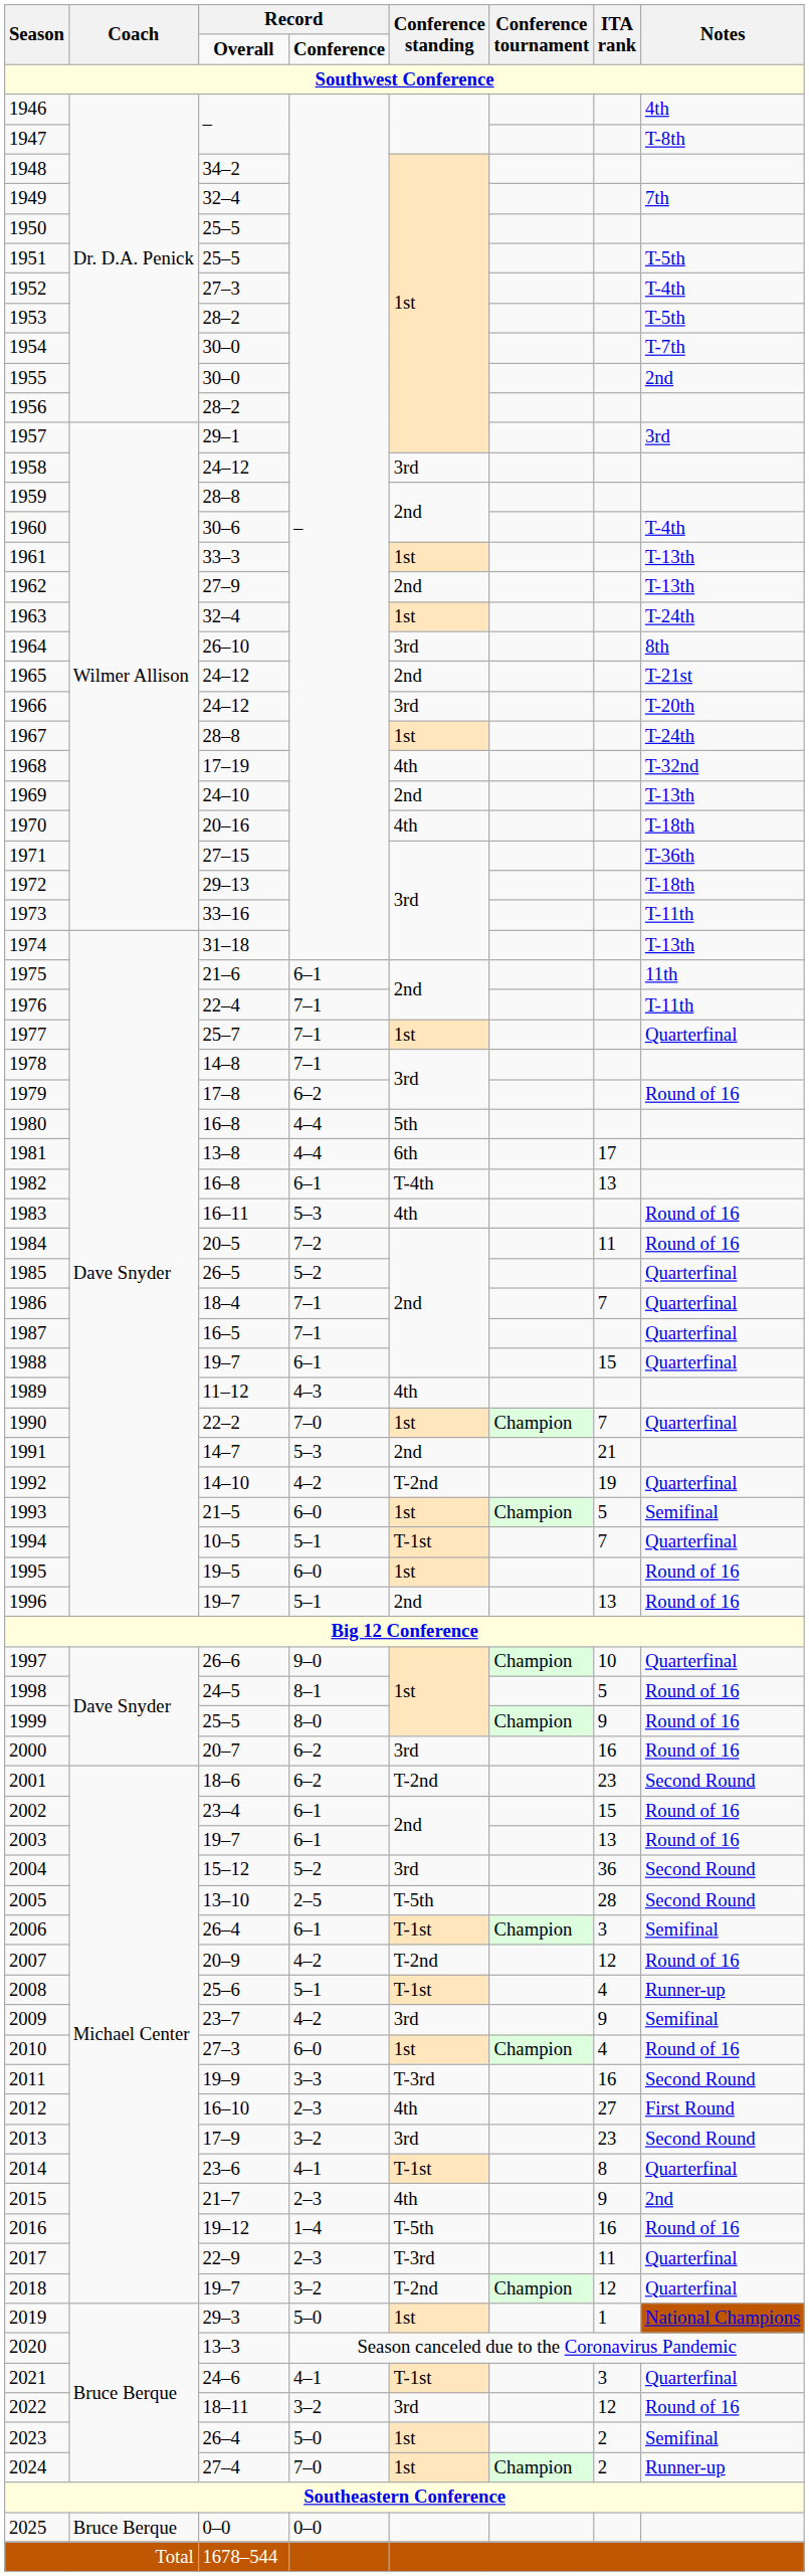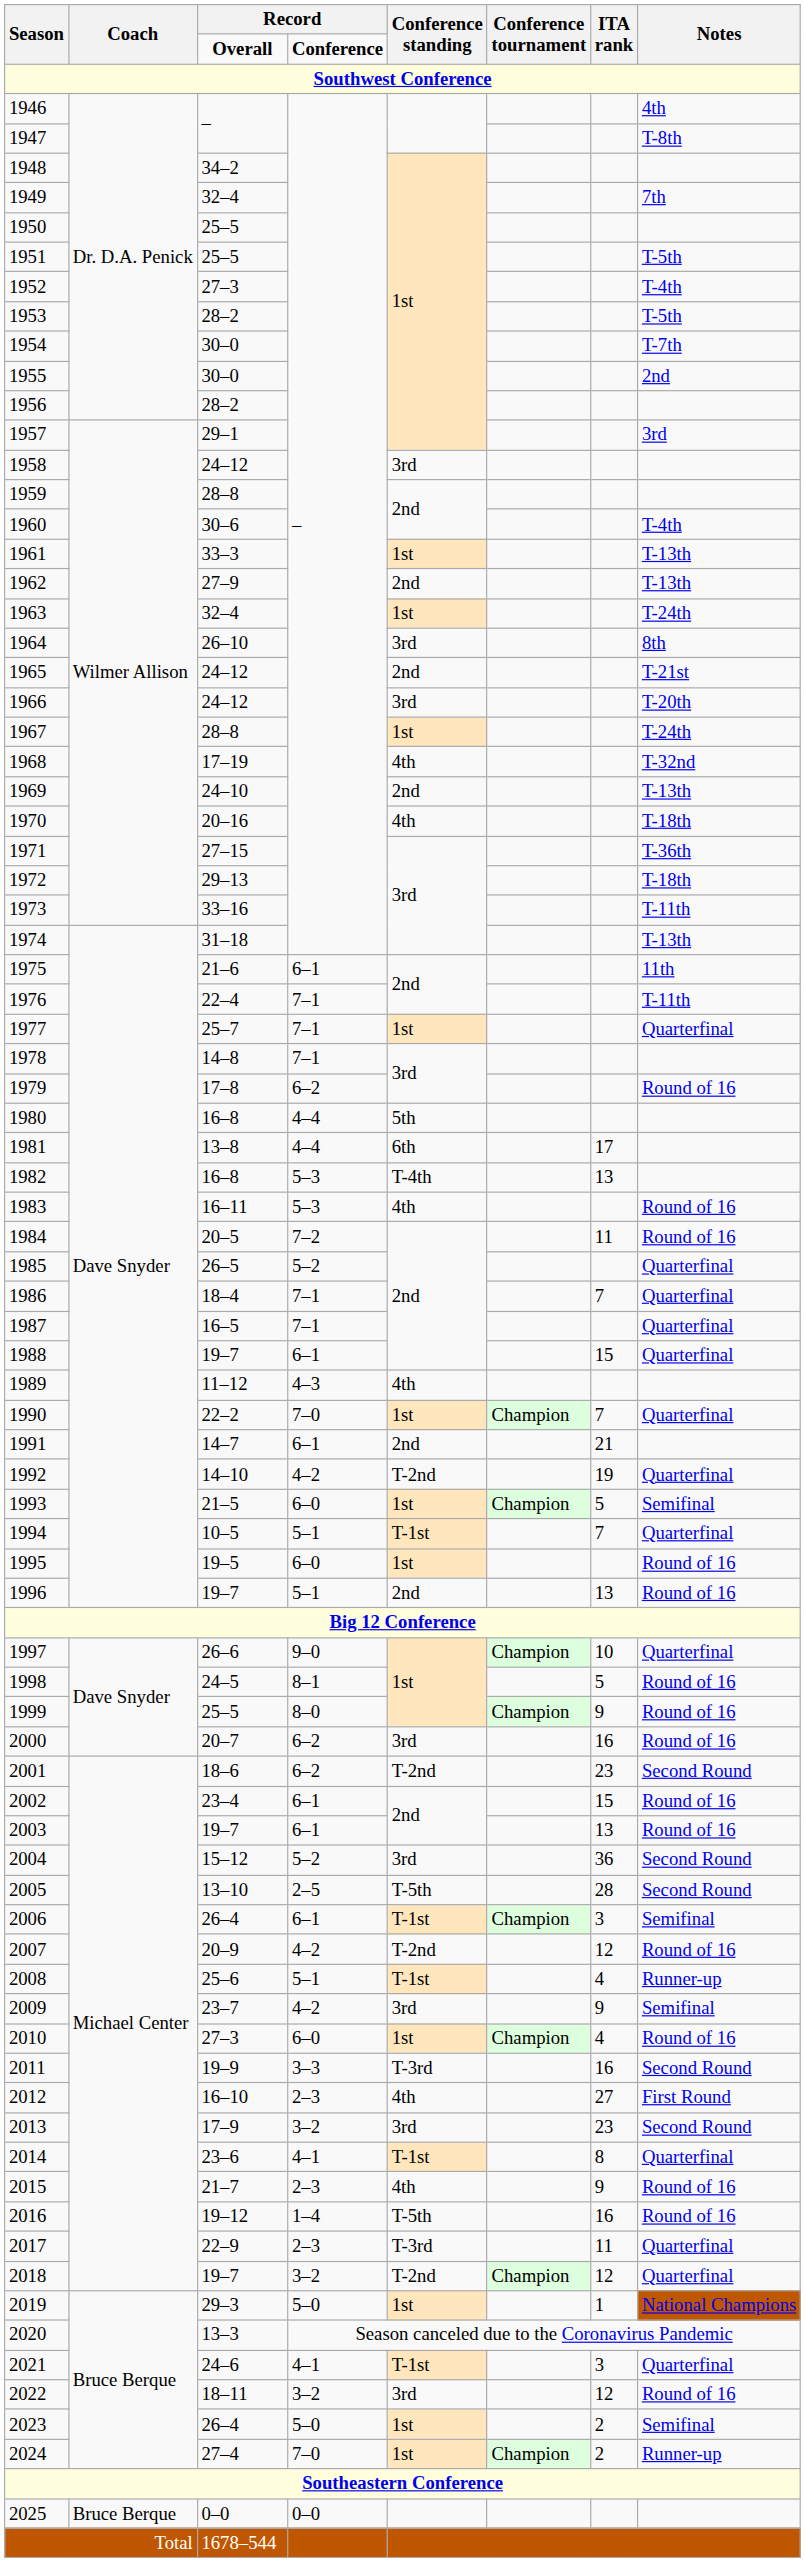 <table class="wikitable">
 <tr>
 <th rowspan="2">Season</th>
 <th rowspan="2">Coach</th>
 <th colspan="2">Record</th>
 <th rowspan="2">Conference<br> standing</th>
 <th rowspan="2">Conference<br> tournament</th>
 <th rowspan="2">ITA<br> rank</th>
 <th rowspan="2">Notes</th>
 </tr>
 <tr>
 <td width="70px" align="center"><strong>Overall</strong></td>
 <td width="40px" align="center"><strong>Conference</strong></td>
 </tr>
 <tr style="background: #ffffdd;">
 <td colspan="8" style="text-align:center;"><strong><a href='#'>Southwest Conference</a></strong></td>
 </tr>
 <tr>
 <td>1946</td>
 <td rowspan="11">Dr. D.A. Penick</td>
 <td rowspan="2">–</td>
 <td rowspan="29">–</td>
 <td rowspan="2"></td>
 <td></td>
 <td></td>
 <td><a href='#'>4th</a></td>
 </tr>
 <tr>
 <td>1947</td>
 <td></td>
 <td></td>
 <td><a href='#'>T-8th</a></td>
 </tr>
 <tr>
 <td>1948</td>
 <td>34–2</td>
 <td rowspan="10" bgcolor="#FFE6BD">1st</td>
 <td></td>
 <td></td>
 <td></td>
 </tr>
 <tr>
 <td>1949</td>
 <td>32–4</td>
 <td></td>
 <td></td>
 <td><a href='#'>7th</a></td>
 </tr>
 <tr>
 <td>1950</td>
 <td>25–5</td>
 <td></td>
 <td></td>
 <td></td>
 </tr>
 <tr>
 <td>1951</td>
 <td>25–5</td>
 <td></td>
 <td></td>
 <td><a href='#'>T-5th</a></td>
 </tr>
 <tr>
 <td>1952</td>
 <td>27–3</td>
 <td></td>
 <td></td>
 <td><a href='#'>T-4th</a></td>
 </tr>
 <tr>
 <td>1953</td>
 <td>28–2</td>
 <td></td>
 <td></td>
 <td><a href='#'>T-5th</a></td>
 </tr>
 <tr>
 <td>1954</td>
 <td>30–0</td>
 <td></td>
 <td></td>
 <td><a href='#'>T-7th</a></td>
 </tr>
 <tr>
 <td>1955</td>
 <td>30–0</td>
 <td></td>
 <td></td>
 <td><a href='#'>2nd</a></td>
 </tr>
 <tr>
 <td>1956</td>
 <td>28–2</td>
 <td></td>
 <td></td>
 <td></td>
 </tr>
 <tr>
 <td>1957</td>
 <td rowspan="17">Wilmer Allison</td>
 <td>29–1</td>
 <td></td>
 <td></td>
 <td><a href='#'>3rd</a></td>
 </tr>
 <tr>
 <td>1958</td>
 <td>24–12</td>
 <td>3rd</td>
 <td></td>
 <td></td>
 <td></td>
 </tr>
 <tr>
 <td>1959</td>
 <td>28–8</td>
 <td rowspan="2">2nd</td>
 <td></td>
 <td></td>
 <td></td>
 </tr>
 <tr>
 <td>1960</td>
 <td>30–6</td>
 <td></td>
 <td></td>
 <td><a href='#'>T-4th</a></td>
 </tr>
 <tr>
 <td>1961</td>
 <td>33–3</td>
 <td bgcolor="#FFE6BD">1st</td>
 <td></td>
 <td></td>
 <td><a href='#'>T-13th</a></td>
 </tr>
 <tr>
 <td>1962</td>
 <td>27–9</td>
 <td>2nd</td>
 <td></td>
 <td></td>
 <td><a href='#'>T-13th</a></td>
 </tr>
 <tr>
 <td>1963</td>
 <td>32–4</td>
 <td bgcolor="#FFE6BD">1st</td>
 <td></td>
 <td></td>
 <td><a href='#'>T-24th</a></td>
 </tr>
 <tr>
 <td>1964</td>
 <td>26–10</td>
 <td>3rd</td>
 <td></td>
 <td></td>
 <td><a href='#'>8th</a></td>
 </tr>
 <tr>
 <td>1965</td>
 <td>24–12</td>
 <td>2nd</td>
 <td></td>
 <td></td>
 <td><a href='#'>T-21st</a></td>
 </tr>
 <tr>
 <td>1966</td>
 <td>24–12</td>
 <td>3rd</td>
 <td></td>
 <td></td>
 <td><a href='#'>T-20th</a></td>
 </tr>
 <tr>
 <td>1967</td>
 <td>28–8</td>
 <td bgcolor="#FFE6BD">1st</td>
 <td></td>
 <td></td>
 <td><a href='#'>T-24th</a></td>
 </tr>
 <tr>
 <td>1968</td>
 <td>17–19</td>
 <td>4th</td>
 <td></td>
 <td></td>
 <td><a href='#'>T-32nd</a></td>
 </tr>
 <tr>
 <td>1969</td>
 <td>24–10</td>
 <td>2nd</td>
 <td></td>
 <td></td>
 <td><a href='#'>T-13th</a></td>
 </tr>
 <tr>
 <td>1970</td>
 <td>20–16</td>
 <td>4th</td>
 <td></td>
 <td></td>
 <td><a href='#'>T-18th</a></td>
 </tr>
 <tr>
 <td>1971</td>
 <td>27–15</td>
 <td rowspan="4">3rd</td>
 <td></td>
 <td></td>
 <td><a href='#'>T-36th</a></td>
 </tr>
 <tr>
 <td>1972</td>
 <td>29–13</td>
 <td></td>
 <td></td>
 <td><a href='#'>T-18th</a></td>
 </tr>
 <tr>
 <td>1973</td>
 <td>33–16</td>
 <td></td>
 <td></td>
 <td><a href='#'>T-11th</a></td>
 </tr>
 <tr>
 <td>1974</td>
 <td rowspan="23">Dave Snyder</td>
 <td>31–18</td>
 <td></td>
 <td></td>
 <td><a href='#'>T-13th</a></td>
 </tr>
 <tr>
 <td>1975</td>
 <td>21–6</td>
 <td>6–1</td>
 <td rowspan="2">2nd</td>
 <td></td>
 <td></td>
 <td><a href='#'>11th</a></td>
 </tr>
 <tr>
 <td>1976</td>
 <td>22–4</td>
 <td>7–1</td>
 <td></td>
 <td></td>
 <td><a href='#'>T-11th</a></td>
 </tr>
 <tr>
 <td>1977</td>
 <td>25–7</td>
 <td>7–1</td>
 <td bgcolor="#FFE6BD">1st</td>
 <td></td>
 <td></td>
 <td><a href='#'>Quarterfinal</a></td>
 </tr>
 <tr>
 <td>1978</td>
 <td>14–8</td>
 <td>7–1</td>
 <td rowspan="2">3rd</td>
 <td></td>
 <td></td>
 <td></td>
 </tr>
 <tr>
 <td>1979</td>
 <td>17–8</td>
 <td>6–2</td>
 <td></td>
 <td></td>
 <td><a href='#'>Round of 16</a></td>
 </tr>
 <tr>
 <td>1980</td>
 <td>16–8</td>
 <td>4–4</td>
 <td>5th</td>
 <td></td>
 <td></td>
 <td></td>
 </tr>
 <tr>
 <td>1981</td>
 <td>13–8</td>
 <td>4–4</td>
 <td>6th</td>
 <td></td>
 <td>17</td>
 <td></td>
 </tr>
 <tr>
 <td>1982</td>
 <td>16–8</td>
-<td>6–1</td>
+<td>5–3</td>
 <td>T-4th</td>
 <td></td>
 <td>13</td>
 <td></td>
 </tr>
 <tr>
 <td>1983</td>
 <td>16–11</td>
 <td>5–3</td>
 <td>4th</td>
 <td></td>
 <td></td>
 <td><a href='#'>Round of 16</a></td>
 </tr>
 <tr>
 <td>1984</td>
 <td>20–5</td>
 <td>7–2</td>
 <td rowspan="5">2nd</td>
 <td></td>
 <td>11</td>
 <td><a href='#'>Round of 16</a></td>
 </tr>
 <tr>
 <td>1985</td>
 <td>26–5</td>
 <td>5–2</td>
 <td></td>
 <td></td>
 <td><a href='#'>Quarterfinal</a></td>
 </tr>
 <tr>
 <td>1986</td>
 <td>18–4</td>
 <td>7–1</td>
 <td></td>
 <td>7</td>
 <td><a href='#'>Quarterfinal</a></td>
 </tr>
 <tr>
 <td>1987</td>
 <td>16–5</td>
 <td>7–1</td>
 <td></td>
 <td></td>
 <td><a href='#'>Quarterfinal</a></td>
 </tr>
 <tr>
 <td>1988</td>
 <td>19–7</td>
 <td>6–1</td>
 <td></td>
 <td>15</td>
 <td><a href='#'>Quarterfinal</a></td>
 </tr>
 <tr>
 <td>1989</td>
 <td>11–12</td>
 <td>4–3</td>
 <td>4th</td>
 <td></td>
 <td></td>
 <td></td>
 </tr>
 <tr>
 <td>1990</td>
 <td>22–2</td>
 <td>7–0</td>
 <td bgcolor="#FFE6BD">1st</td>
 <td bgcolor="#DDFFDD">Champion</td>
 <td>7</td>
 <td><a href='#'>Quarterfinal</a></td>
 </tr>
 <tr>
 <td>1991</td>
 <td>14–7</td>
-<td>5–3</td>
+<td>6–1</td>
 <td>2nd</td>
 <td></td>
 <td>21</td>
 <td></td>
 </tr>
 <tr>
 <td>1992</td>
 <td>14–10</td>
 <td>4–2</td>
 <td>T-2nd</td>
 <td></td>
 <td>19</td>
 <td><a href='#'>Quarterfinal</a></td>
 </tr>
 <tr>
 <td>1993</td>
 <td>21–5</td>
 <td>6–0</td>
 <td bgcolor="#FFE6BD">1st</td>
 <td bgcolor="#DDFFDD">Champion</td>
 <td>5</td>
 <td><a href='#'>Semifinal</a></td>
 </tr>
 <tr>
 <td>1994</td>
 <td>10–5</td>
 <td>5–1</td>
 <td bgcolor="#FFE6BD">T-1st</td>
 <td></td>
 <td>7</td>
 <td><a href='#'>Quarterfinal</a></td>
 </tr>
 <tr>
 <td>1995</td>
 <td>19–5</td>
 <td>6–0</td>
 <td bgcolor="#FFE6BD">1st</td>
 <td></td>
 <td></td>
 <td><a href='#'>Round of 16</a></td>
 </tr>
 <tr>
 <td>1996</td>
 <td>19–7</td>
 <td>5–1</td>
 <td>2nd</td>
 <td></td>
 <td>13</td>
 <td><a href='#'>Round of 16</a></td>
 </tr>
 <tr style="background: #ffffdd;">
 <td colspan="8" style="text-align:center;"><strong><a href='#'>Big 12 Conference</a></strong></td>
 </tr>
 <tr>
 <td>1997</td>
 <td rowspan="4">Dave Snyder</td>
 <td>26–6</td>
 <td>9–0</td>
 <td rowspan="3" bgcolor="#FFE6BD">1st</td>
 <td bgcolor="#DDFFDD">Champion</td>
 <td>10</td>
 <td><a href='#'>Quarterfinal</a></td>
 </tr>
 <tr>
 <td>1998</td>
 <td>24–5</td>
 <td>8–1</td>
 <td></td>
 <td>5</td>
 <td><a href='#'>Round of 16</a></td>
 </tr>
 <tr>
 <td>1999</td>
 <td>25–5</td>
 <td>8–0</td>
 <td bgcolor="#DDFFDD">Champion</td>
 <td>9</td>
 <td><a href='#'>Round of 16</a></td>
 </tr>
 <tr>
 <td>2000</td>
 <td>20–7</td>
 <td>6–2</td>
 <td>3rd</td>
 <td></td>
 <td>16</td>
 <td><a href='#'>Round of 16</a></td>
 </tr>
 <tr>
 <td>2001</td>
 <td rowspan="18">Michael Center</td>
 <td>18–6</td>
 <td>6–2</td>
 <td>T-2nd</td>
 <td></td>
 <td>23</td>
 <td><a href='#'>Second Round</a></td>
 </tr>
 <tr>
 <td>2002</td>
 <td>23–4</td>
 <td>6–1</td>
 <td rowspan="2">2nd</td>
 <td></td>
 <td>15</td>
 <td><a href='#'>Round of 16</a></td>
 </tr>
 <tr>
 <td>2003</td>
 <td>19–7</td>
 <td>6–1</td>
 <td></td>
 <td>13</td>
 <td><a href='#'>Round of 16</a></td>
 </tr>
 <tr>
 <td>2004</td>
 <td>15–12</td>
 <td>5–2</td>
 <td>3rd</td>
 <td></td>
 <td>36</td>
 <td><a href='#'>Second Round</a></td>
 </tr>
 <tr>
 <td>2005</td>
 <td>13–10</td>
 <td>2–5</td>
 <td>T-5th</td>
 <td></td>
 <td>28</td>
 <td><a href='#'>Second Round</a></td>
 </tr>
 <tr>
 <td>2006</td>
 <td>26–4</td>
 <td>6–1</td>
 <td bgcolor="#FFE6BD">T-1st</td>
 <td bgcolor="#DDFFDD">Champion</td>
 <td>3</td>
 <td><a href='#'>Semifinal</a></td>
 </tr>
 <tr>
 <td>2007</td>
 <td>20–9</td>
 <td>4–2</td>
 <td>T-2nd</td>
 <td></td>
 <td>12</td>
 <td><a href='#'>Round of 16</a></td>
 </tr>
 <tr>
 <td>2008</td>
 <td>25–6</td>
 <td>5–1</td>
 <td bgcolor="#FFE6BD">T-1st</td>
 <td></td>
 <td>4</td>
 <td><a href='#'>Runner-up</a></td>
 </tr>
 <tr>
 <td>2009</td>
 <td>23–7</td>
 <td>4–2</td>
 <td>3rd</td>
 <td></td>
 <td>9</td>
 <td><a href='#'>Semifinal</a></td>
 </tr>
 <tr>
 <td>2010</td>
 <td>27–3</td>
 <td>6–0</td>
 <td bgcolor="#FFE6BD">1st</td>
 <td bgcolor="#DDFFDD">Champion</td>
 <td>4</td>
 <td><a href='#'>Round of 16</a></td>
 </tr>
 <tr>
 <td>2011</td>
 <td>19–9</td>
 <td>3–3</td>
 <td>T-3rd</td>
 <td></td>
 <td>16</td>
 <td><a href='#'>Second Round</a></td>
 </tr>
 <tr>
 <td>2012</td>
 <td>16–10</td>
 <td>2–3</td>
 <td>4th</td>
 <td></td>
 <td>27</td>
 <td><a href='#'>First Round</a></td>
 </tr>
 <tr>
 <td>2013</td>
 <td>17–9</td>
 <td>3–2</td>
 <td>3rd</td>
 <td></td>
 <td>23</td>
 <td><a href='#'>Second Round</a></td>
 </tr>
 <tr>
 <td>2014</td>
 <td>23–6</td>
 <td>4–1</td>
 <td bgcolor="#FFE6BD">T-1st</td>
 <td></td>
 <td>8</td>
 <td><a href='#'>Quarterfinal</a></td>
 </tr>
 <tr>
 <td>2015</td>
 <td>21–7</td>
 <td>2–3</td>
 <td>4th</td>
 <td></td>
 <td>9</td>
-<td><a href='#'>2nd</a></td>
+<td><a href='#'>Round of 16</a></td>
 </tr>
 <tr>
 <td>2016</td>
 <td>19–12</td>
 <td>1–4</td>
 <td>T-5th</td>
 <td></td>
 <td>16</td>
 <td><a href='#'>Round of 16</a></td>
 </tr>
 <tr>
 <td>2017</td>
 <td>22–9</td>
 <td>2–3</td>
 <td>T-3rd</td>
 <td></td>
 <td>11</td>
 <td><a href='#'>Quarterfinal</a></td>
 </tr>
 <tr>
 <td>2018</td>
 <td>19–7</td>
 <td>3–2</td>
 <td>T-2nd</td>
 <td bgcolor="#DDFFDD">Champion</td>
 <td>12</td>
 <td><a href='#'>Quarterfinal</a></td>
 </tr>
 <tr>
 <td>2019</td>
 <td rowspan="6">Bruce Berque</td>
 <td>29–3</td>
 <td>5–0</td>
 <td bgcolor="#FFE6BD">1st</td>
 <td></td>
 <td>1</td>
 <td bgcolor="#BF5700"><a href='#'><span>National Champions</span></a></td>
 </tr>
 <tr>
 <td>2020</td>
 <td>13–3</td>
 <td colspan="5" align="center">Season canceled due to the <a href='#'>Coronavirus Pandemic</a></td>
 </tr>
 <tr>
 <td>2021</td>
 <td>24–6</td>
 <td>4–1</td>
 <td bgcolor="#FFE6BD">T-1st</td>
 <td></td>
 <td>3</td>
 <td><a href='#'>Quarterfinal</a></td>
 </tr>
 <tr>
 <td>2022</td>
 <td>18–11</td>
 <td>3–2</td>
 <td>3rd</td>
 <td></td>
 <td>12</td>
 <td><a href='#'>Round of 16</a></td>
 </tr>
 <tr>
 <td>2023</td>
 <td>26–4</td>
 <td>5–0</td>
 <td bgcolor="#FFE6BD">1st</td>
 <td></td>
 <td>2</td>
 <td><a href='#'>Semifinal</a></td>
 </tr>
 <tr>
 <td>2024</td>
 <td>27–4</td>
 <td>7–0</td>
 <td bgcolor="#FFE6BD">1st</td>
 <td bgcolor="#DDFFDD">Champion</td>
 <td>2</td>
 <td><a href='#'>Runner-up</a></td>
 </tr>
 <tr style="background: #ffffdd;">
 <td colspan="8" style="text-align:center;"><strong><a href='#'>Southeastern Conference</a></strong></td>
 </tr>
 <tr>
 <td>2025</td>
 <td rowspan="1">Bruce Berque</td>
 <td>0–0</td>
 <td>0–0</td>
 <td></td>
 <td></td>
 <td></td>
 <td></td>
 </tr>
 <tr>
 </tr>
 <tr style= "background: #BF5700; color:white">
 <td colspan="2" align="right">Total</td>
 <td>1678–544</td>
 <td><br></td>
 <td colspan="4"></td>
 </tr>
 </table>
